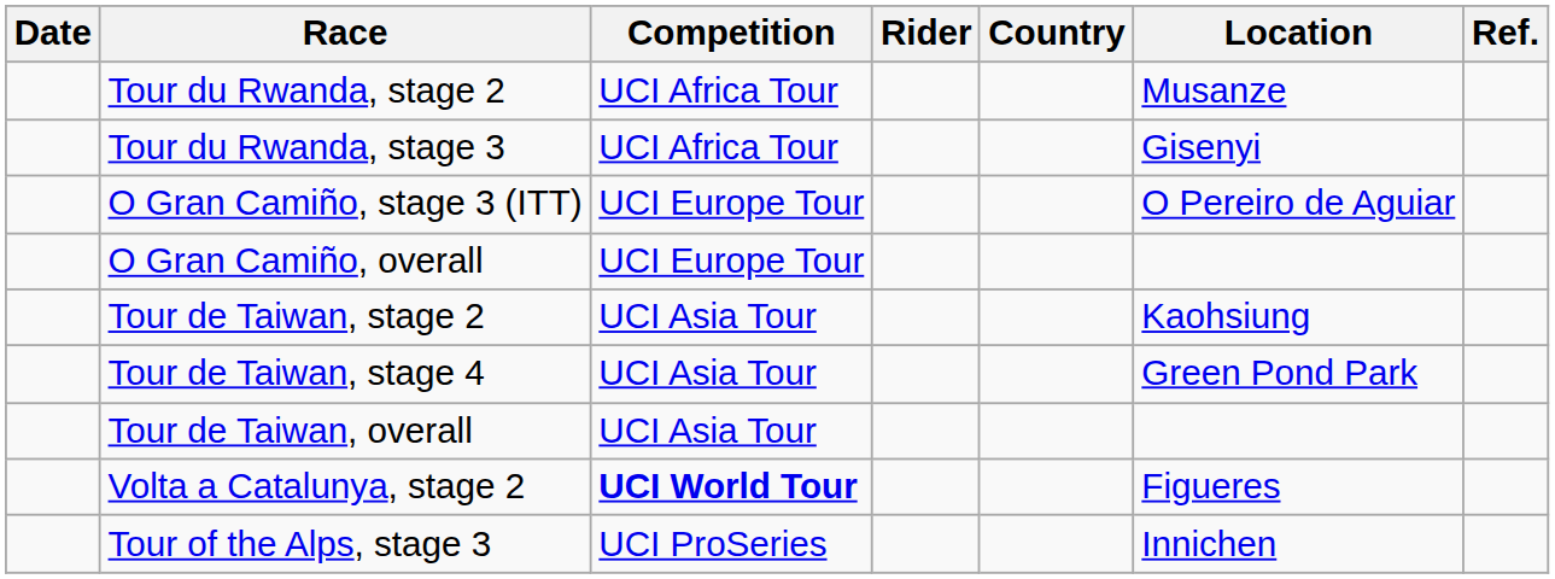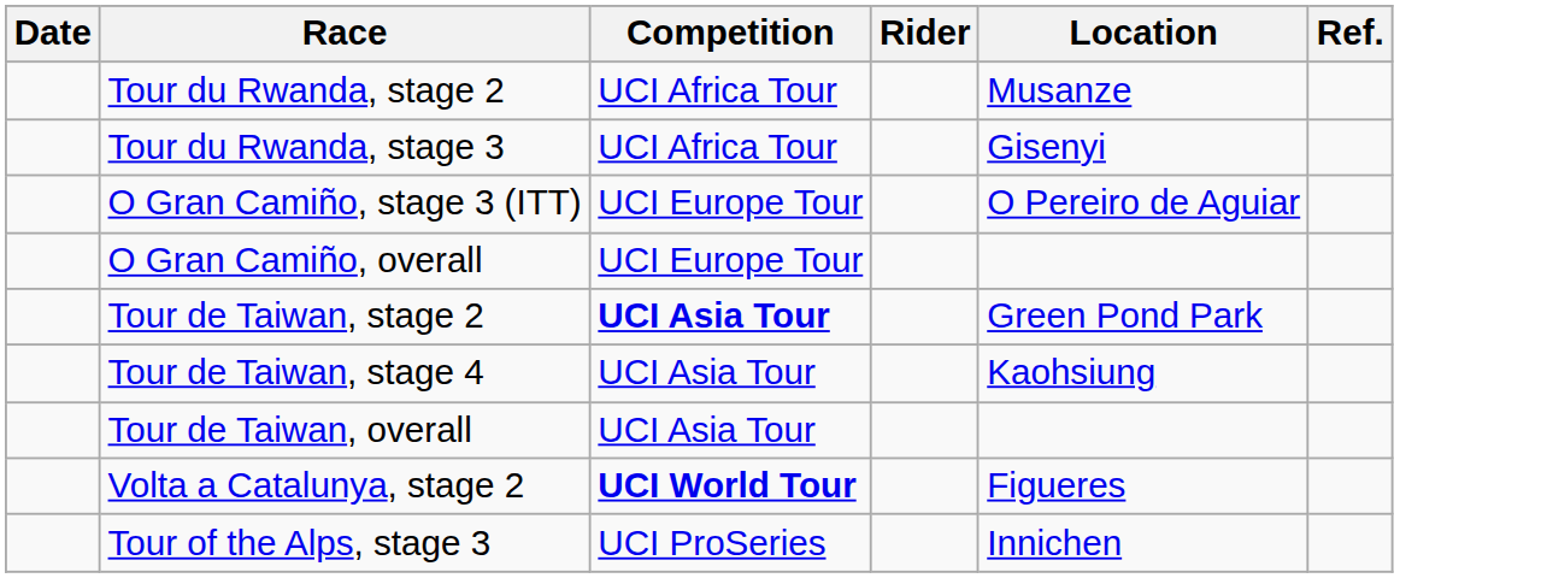 <table class="wikitable sortable">
 <tr>
 <th>Date</th>
 <th>Race</th>
 <th>Competition</th>
 <th>Rider</th>
-<th>Country</th>
 <th>Location</th>
 <th class="unsortable">Ref.</th>
 </tr>
 <tr>
 <td></td>
 <td><a href='#'>Tour du Rwanda</a>, stage 2</td>
 <td><a href='#'>UCI Africa Tour</a></td>
-<td></td>
 <td></td>
 <td><a href='#'>Musanze</a></td>
 <td align="center"></td>
 </tr>
 <tr>
 <td></td>
 <td><a href='#'>Tour du Rwanda</a>, stage 3</td>
 <td><a href='#'>UCI Africa Tour</a></td>
 <td></td>
-<td></td>
 <td><a href='#'>Gisenyi</a></td>
 <td align="center"></td>
 </tr>
 <tr>
 <td></td>
 <td><a href='#'>O Gran Camiño</a>, stage 3 (ITT)</td>
 <td><a href='#'>UCI Europe Tour</a></td>
-<td></td>
 <td></td>
 <td><a href='#'>O Pereiro de Aguiar</a></td>
 <td align="center"></td>
 </tr>
 <tr>
 <td></td>
 <td><a href='#'>O Gran Camiño</a>, overall</td>
 <td><a href='#'>UCI Europe Tour</a></td>
 <td></td>
 <td></td>
-<td></td>
 <td align="center"></td>
 </tr>
 <tr>
 <td></td>
 <td><a href='#'>Tour de Taiwan</a>, stage 2</td>
-<td><a href='#'>UCI Asia Tour</a></td>
+<td><strong><a href='#'>UCI Asia Tour</a></strong></td>
 <td></td>
-<td></td>
-<td><a href='#'>Kaohsiung</a></td>
+<td><a href='#'>Green Pond Park</a></td>
 <td align="center"></td>
 </tr>
 <tr>
 <td></td>
 <td><a href='#'>Tour de Taiwan</a>, stage 4</td>
 <td><a href='#'>UCI Asia Tour</a></td>
 <td></td>
-<td></td>
-<td><a href='#'>Green Pond Park</a></td>
+<td><a href='#'>Kaohsiung</a></td>
 <td align="center"></td>
 </tr>
 <tr>
 <td></td>
 <td><a href='#'>Tour de Taiwan</a>, overall</td>
 <td><a href='#'>UCI Asia Tour</a></td>
-<td></td>
 <td></td>
 <td></td>
 <td align="center"></td>
 </tr>
 <tr>
 <td></td>
 <td><a href='#'>Volta a Catalunya</a>, stage 2</td>
 <td><strong><a href='#'>UCI World Tour</a></strong></td>
 <td></td>
-<td></td>
 <td><a href='#'>Figueres</a></td>
 <td align="center"></td>
 </tr>
 <tr>
 <td></td>
 <td><a href='#'>Tour of the Alps</a>, stage 3</td>
 <td><a href='#'>UCI ProSeries</a></td>
 <td></td>
-<td></td>
 <td><a href='#'>Innichen</a></td>
 <td align="center"></td>
 </tr>
 </table>
